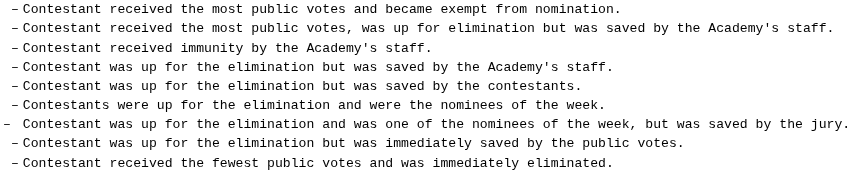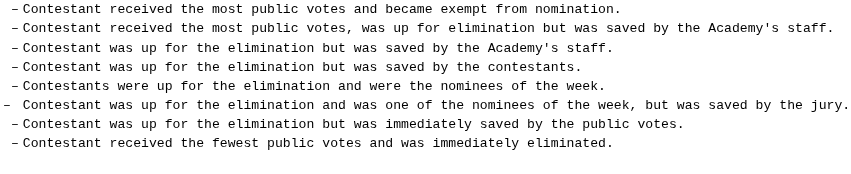 <table>
 <tr>
 <td> –</td>
 <td>Contestant received the most public votes and became exempt from nomination.</td>
 </tr>
 <tr>
 <td> –</td>
 <td>Contestant received the most public votes, was up for elimination but was saved by the Academy's staff.</td>
-</tr>
-<tr>
-<td> –</td>
-<td>Contestant received immunity by the Academy's staff.</td>
 </tr>
 <tr>
 <td> –</td>
 <td>Contestant was up for the elimination but was saved by the Academy's staff.</td>
 </tr>
 <tr>
 <td> –</td>
 <td>Contestant was up for the elimination but was saved by the contestants.</td>
 </tr>
 <tr>
 <td> –</td>
 <td>Contestants were up for the elimination and were the nominees of the week.</td>
 </tr>
 <tr>
 <td> –</td>
 <td>Contestant was up for the elimination and was one of the nominees of the week, but was saved by the jury.</td>
 </tr>
 <tr>
 <td> –</td>
 <td>Contestant was up for the elimination but was immediately saved by the public votes.</td>
 </tr>
 <tr>
 <td> –</td>
 <td>Contestant received the fewest public votes and was immediately eliminated.</td>
 </tr>
 </table>
